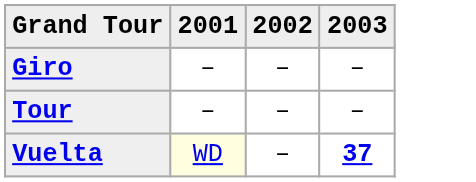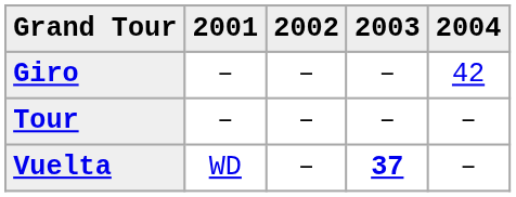 <table cellpadding="3" cellspacing="0" border="1" style="font-size: 95%; border: #aaa solid 1px; border-collapse: collapse;">
 <tr style="background:#eee;">
 <th>Grand Tour</th>
 <th>2001</th>
 <th>2002</th>
 <th>2003</th>
+<th>2004</th>
 </tr>
 <tr>
 <td style="text-align:left; background:#efefef;"> <strong><a href='#'>Giro</a></strong></td>
 <td style="text-align:center;">–</td>
 <td style="text-align:center;">–</td>
 <td style="text-align:center;">–</td>
+<td style="text-align:center;"><a href='#'>42</a></td>
 </tr>
 <tr>
 <td style="text-align:left; background:#efefef;"> <strong><a href='#'>Tour</a></strong></td>
 <td style="text-align:center;">–</td>
 <td style="text-align:center;">–</td>
 <td style="text-align:center;">–</td>
+<td style="text-align:center;">–</td>
 </tr>
 <tr>
 <td style="text-align:left; background:#efefef;"> <strong><a href='#'>Vuelta</a></strong></td>
-<td style="background: lightyellow; text-align:center;"><a href='#'>WD</a></td>
+<td style="text-align:center;"><a href='#'>WD</a></td>
 <td style="text-align:center;">–</td>
 <td style="text-align:center;"><strong><a href='#'>37</a></strong></td>
+<td style="text-align:center;">–</td>
 </tr>
 </table>
